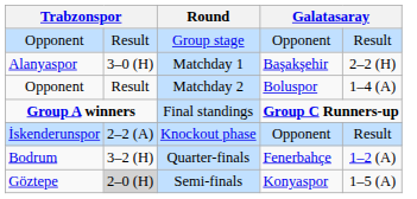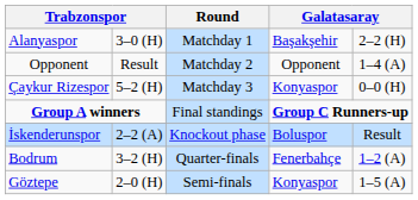 <table class="wikitable" style="text-align:center">
 <tr>
 <th colspan="2"><a href='#'>Trabzonspor</a></th>
 <th>Round</th>
 <th colspan="2"><a href='#'>Galatasaray</a></th>
-</tr>
-<tr style="background:#C1E0FF">
-<td>Opponent</td>
-<td>Result</td>
-<td><a href='#'>Group stage</a></td>
-<td>Opponent</td>
-<td>Result</td>
 </tr>
 <tr>
 <td style="text-align:left"><a href='#'>Alanyaspor</a></td>
 <td>3–0 (H)</td>
 <td style="background:#C1E0FF">Matchday 1</td>
 <td style="text-align:left"><a href='#'>Başakşehir</a></td>
 <td>2–2 (H)</td>
 </tr>
 <tr>
 <td>Opponent</td>
 <td>Result</td>
 <td style="background:#C1E0FF">Matchday 2</td>
-<td style="text-align:left"><a href='#'>Boluspor</a></td>
+<td>Opponent</td>
 <td>1–4 (A)</td>
+</tr>
+<tr>
+<td style="text-align:left"><a href='#'>Çaykur Rizespor</a></td>
+<td>5–2 (H)</td>
+<td style="background:#C1E0FF">Matchday 3</td>
+<td style="text-align:left"><a href='#'>Konyaspor</a></td>
+<td>0–0 (H)</td>
 </tr>
 <tr>
 <td colspan="2" style="vertical-align:top"><strong><a href='#'>Group A</a> winners</strong><br><div></div></td>
 <td style="background:#C1E0FF">Final standings</td>
 <td colspan="2" style="vertical-align:top"><strong><a href='#'>Group C</a> Runners-up</strong><br><div></div></td>
 </tr>
 <tr style="background:#C1E0FF">
 <td style="text-align:left"><a href='#'>İskenderunspor</a></td>
 <td>2–2 (A)</td>
 <td><a href='#'>Knockout phase</a></td>
-<td>Opponent</td>
+<td style="text-align:left"><a href='#'>Boluspor</a></td>
 <td>Result</td>
 </tr>
 <tr>
 <td style="text-align:left"><a href='#'>Bodrum</a></td>
 <td>3–2 (H)</td>
 <td style="background:#C1E0FF">Quarter-finals</td>
 <td style="text-align:left"><a href='#'>Fenerbahçe</a></td>
 <td><a href='#'>1–2</a> (A)</td>
 </tr>
 <tr>
 <td style="text-align:left"><a href='#'>Göztepe</a></td>
-<td style="background: lightgrey;">2–0 (H)</td>
+<td>2–0 (H)</td>
 <td style="background:#C1E0FF">Semi-finals</td>
 <td style="text-align:left"><a href='#'>Konyaspor</a></td>
 <td>1–5 (A)</td>
 </tr>
 </table>
